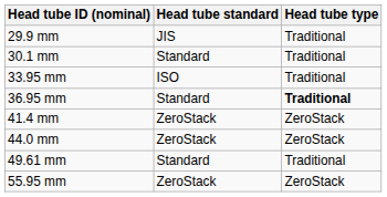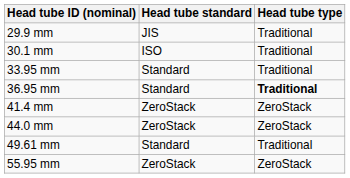 <table class="wikitable">
 <tr>
 <th>Head tube ID (nominal)</th>
 <th>Head tube standard</th>
 <th>Head tube type</th>
 </tr>
 <tr>
 <td>29.9 mm</td>
 <td> JIS</td>
 <td>Traditional</td>
 </tr>
 <tr ;[;[;[;[;[;[;[;[;[;>
 <td>30.1 mm</td>
-<td> Standard</td>
+<td> ISO</td>
 <td>Traditional</td>
 </tr>
 <tr>
 <td>33.95 mm</td>
-<td> ISO</td>
+<td> Standard</td>
 <td>Traditional</td>
 </tr>
 <tr>
 <td>36.95 mm</td>
 <td> Standard</td>
 <td><strong>Traditional</strong></td>
 </tr>
 <tr>
 <td>41.4 mm</td>
 <td> ZeroStack</td>
 <td>ZeroStack</td>
 </tr>
 <tr>
 <td>44.0 mm</td>
 <td> ZeroStack</td>
 <td>ZeroStack</td>
 </tr>
 <tr>
 <td>49.61 mm</td>
 <td> Standard</td>
 <td>Traditional</td>
 </tr>
 <tr>
 <td>55.95 mm</td>
 <td> ZeroStack</td>
 <td>ZeroStack</td>
 </tr>
 </table>
